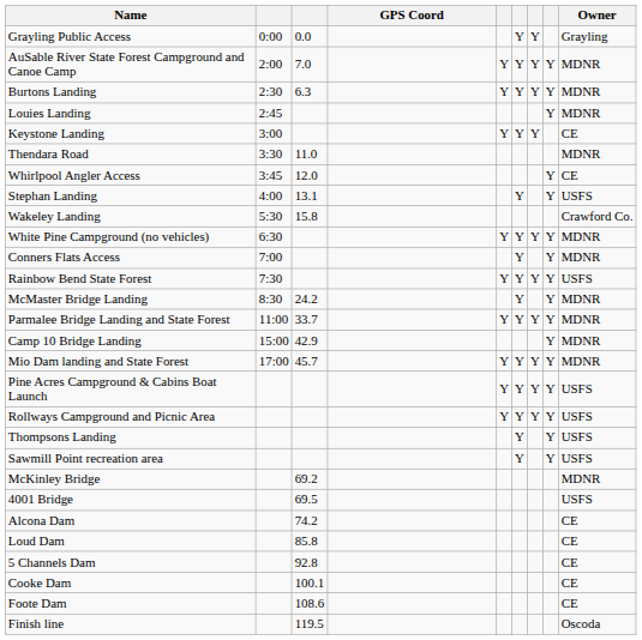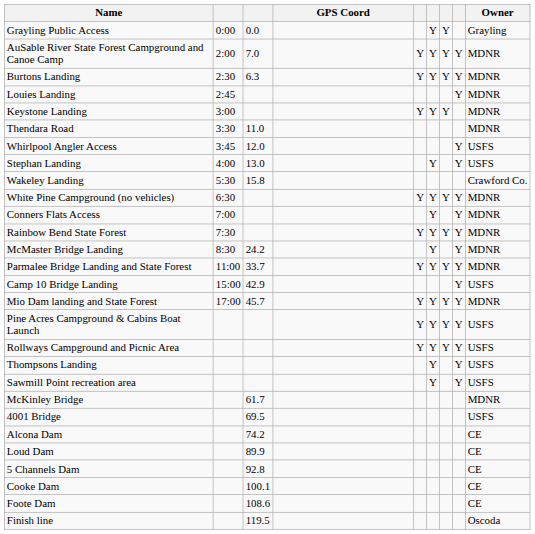 <table class="wikitable">
 <tr>
 <th scope="col" style="width: 300px;">Name</th>
 <th></th>
 <th></th>
 <th scope="col" style="width: 200px;">GPS Coord</th>
 <th></th>
 <th></th>
 <th></th>
 <th></th>
 <th>Owner</th>
 </tr>
 <tr>
 <td>Grayling Public Access</td>
 <td>0:00</td>
 <td>0.0</td>
 <td></td>
 <td></td>
 <td>Y</td>
 <td>Y</td>
 <td></td>
 <td>Grayling</td>
 </tr>
 <tr>
 <td>AuSable River State Forest Campground and Canoe Camp</td>
 <td>2:00</td>
 <td>7.0</td>
 <td></td>
 <td>Y</td>
 <td>Y</td>
 <td>Y</td>
 <td>Y</td>
 <td>MDNR</td>
 </tr>
 <tr>
 <td>Burtons Landing</td>
 <td>2:30</td>
 <td>6.3</td>
 <td></td>
 <td>Y</td>
 <td>Y</td>
 <td>Y</td>
 <td>Y</td>
 <td>MDNR</td>
 </tr>
 <tr>
 <td>Louies Landing</td>
 <td>2:45</td>
 <td></td>
 <td></td>
 <td></td>
 <td></td>
 <td></td>
 <td>Y</td>
 <td>MDNR</td>
 </tr>
 <tr>
 <td>Keystone Landing</td>
 <td>3:00</td>
 <td></td>
 <td></td>
 <td>Y</td>
 <td>Y</td>
 <td>Y</td>
 <td></td>
-<td>CE</td>
+<td>MDNR</td>
 </tr>
 <tr>
 <td>Thendara Road</td>
 <td>3:30</td>
 <td>11.0</td>
 <td></td>
 <td></td>
 <td></td>
 <td></td>
 <td></td>
 <td>MDNR</td>
 </tr>
 <tr>
 <td>Whirlpool Angler Access</td>
 <td>3:45</td>
 <td>12.0</td>
 <td></td>
 <td></td>
 <td></td>
 <td></td>
 <td>Y</td>
-<td>CE</td>
+<td>USFS</td>
 </tr>
 <tr>
 <td>Stephan Landing</td>
 <td>4:00</td>
-<td>13.1</td>
+<td>13.0</td>
 <td></td>
 <td></td>
 <td>Y</td>
 <td></td>
 <td>Y</td>
 <td>USFS</td>
 </tr>
 <tr>
 <td>Wakeley Landing</td>
 <td>5:30</td>
 <td>15.8</td>
 <td></td>
 <td></td>
 <td></td>
 <td></td>
 <td></td>
 <td>Crawford Co.</td>
 </tr>
 <tr>
 <td>White Pine Campground (no vehicles)</td>
 <td>6:30</td>
 <td></td>
 <td></td>
 <td>Y</td>
 <td>Y</td>
 <td>Y</td>
 <td>Y</td>
 <td>MDNR</td>
 </tr>
 <tr>
 <td>Conners Flats Access</td>
 <td>7:00</td>
 <td></td>
 <td></td>
 <td></td>
 <td>Y</td>
 <td></td>
 <td>Y</td>
 <td>MDNR</td>
 </tr>
 <tr>
 <td>Rainbow Bend State Forest</td>
 <td>7:30</td>
 <td></td>
 <td></td>
 <td>Y</td>
 <td>Y</td>
 <td>Y</td>
 <td>Y</td>
-<td>USFS</td>
+<td>MDNR</td>
 </tr>
 <tr>
 <td>McMaster Bridge Landing</td>
 <td>8:30</td>
 <td>24.2</td>
 <td></td>
 <td></td>
 <td>Y</td>
 <td></td>
 <td>Y</td>
 <td>MDNR</td>
 </tr>
 <tr>
 <td>Parmalee Bridge Landing and State Forest</td>
 <td>11:00</td>
 <td>33.7</td>
 <td></td>
 <td>Y</td>
 <td>Y</td>
 <td>Y</td>
 <td>Y</td>
 <td>MDNR</td>
 </tr>
 <tr>
 <td>Camp 10 Bridge Landing</td>
 <td>15:00</td>
 <td>42.9</td>
 <td></td>
 <td></td>
 <td></td>
 <td></td>
 <td>Y</td>
-<td>MDNR</td>
+<td>USFS</td>
 </tr>
 <tr>
 <td>Mio Dam landing and State Forest</td>
 <td>17:00</td>
 <td>45.7</td>
 <td></td>
 <td>Y</td>
 <td>Y</td>
 <td>Y</td>
 <td>Y</td>
 <td>MDNR</td>
 </tr>
 <tr>
 <td>Pine Acres Campground & Cabins Boat Launch</td>
 <td></td>
 <td></td>
 <td></td>
 <td>Y</td>
 <td>Y</td>
 <td>Y</td>
 <td>Y</td>
 <td>USFS</td>
 </tr>
 <tr>
 <td>Rollways Campground and Picnic Area</td>
 <td></td>
 <td></td>
 <td></td>
 <td>Y</td>
 <td>Y</td>
 <td>Y</td>
 <td>Y</td>
 <td>USFS</td>
 </tr>
 <tr>
 <td>Thompsons Landing</td>
 <td></td>
 <td></td>
 <td></td>
 <td></td>
 <td>Y</td>
 <td></td>
 <td>Y</td>
 <td>USFS</td>
 </tr>
 <tr>
 <td>Sawmill Point recreation area</td>
 <td></td>
 <td></td>
 <td></td>
 <td></td>
 <td>Y</td>
 <td></td>
 <td>Y</td>
 <td>USFS</td>
 </tr>
 <tr>
 <td>McKinley Bridge</td>
 <td></td>
-<td>69.2</td>
+<td>61.7</td>
 <td></td>
 <td></td>
 <td></td>
 <td></td>
 <td></td>
 <td>MDNR</td>
 </tr>
 <tr>
 <td>4001 Bridge</td>
 <td></td>
 <td>69.5</td>
 <td></td>
 <td></td>
 <td></td>
 <td></td>
 <td></td>
 <td>USFS</td>
 </tr>
 <tr>
 <td>Alcona Dam</td>
 <td></td>
 <td>74.2</td>
 <td></td>
 <td></td>
 <td></td>
 <td></td>
 <td></td>
 <td>CE</td>
 </tr>
 <tr>
 <td>Loud Dam</td>
 <td></td>
-<td>85.8</td>
+<td>89.9</td>
 <td></td>
 <td></td>
 <td></td>
 <td></td>
 <td></td>
 <td>CE</td>
 </tr>
 <tr>
 <td>5 Channels Dam</td>
 <td></td>
 <td>92.8</td>
 <td></td>
 <td></td>
 <td></td>
 <td></td>
 <td></td>
 <td>CE</td>
 </tr>
 <tr>
 <td>Cooke Dam</td>
 <td></td>
 <td>100.1</td>
 <td></td>
 <td></td>
 <td></td>
 <td></td>
 <td></td>
 <td>CE</td>
 </tr>
 <tr>
 <td>Foote Dam</td>
 <td></td>
 <td>108.6</td>
 <td></td>
 <td></td>
 <td></td>
 <td></td>
 <td></td>
 <td>CE</td>
 </tr>
 <tr>
 <td>Finish line</td>
 <td></td>
 <td>119.5</td>
 <td></td>
 <td></td>
 <td></td>
 <td></td>
 <td></td>
 <td>Oscoda</td>
 </tr>
 </table>
